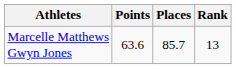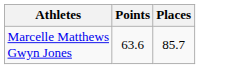 <table class="wikitable" border="1" style="font-size:90%">
 <tr>
 <th>Athletes</th>
 <th>Points</th>
 <th>Places</th>
-<th>Rank</th>
 </tr>
 <tr align=center>
 <td align=left><a href='#'>Marcelle Matthews</a><br><a href='#'>Gwyn Jones</a></td>
 <td>63.6</td>
 <td>85.7</td>
-<td>13</td>
 </tr>
 </table>
